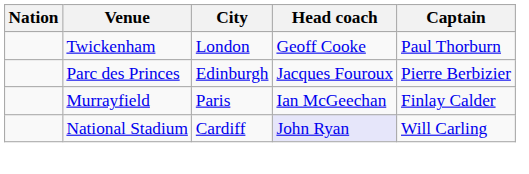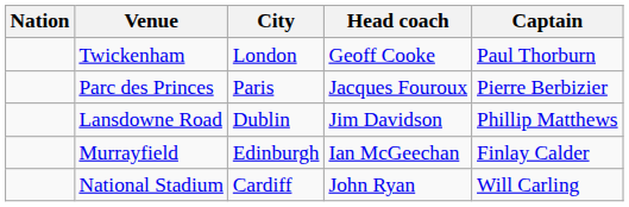 <table class="wikitable">
 <tr>
 <th>Nation</th>
 <th>Venue</th>
 <th>City</th>
 <th>Head coach</th>
 <th>Captain</th>
 </tr>
 <tr>
 <td></td>
 <td><a href='#'>Twickenham</a></td>
 <td><a href='#'>London</a></td>
 <td><a href='#'>Geoff Cooke</a></td>
 <td><a href='#'>Paul Thorburn</a></td>
 </tr>
 <tr>
 <td></td>
 <td><a href='#'>Parc des Princes</a></td>
-<td><a href='#'>Edinburgh</a></td>
+<td><a href='#'>Paris</a></td>
 <td><a href='#'>Jacques Fouroux</a></td>
 <td><a href='#'>Pierre Berbizier</a></td>
 </tr>
 <tr>
 <td></td>
+<td><a href='#'>Lansdowne Road</a></td>
+<td><a href='#'>Dublin</a></td>
+<td><a href='#'>Jim Davidson</a></td>
+<td><a href='#'>Phillip Matthews</a></td>
+</tr>
+<tr>
+<td></td>
 <td><a href='#'>Murrayfield</a></td>
-<td><a href='#'>Paris</a></td>
+<td><a href='#'>Edinburgh</a></td>
 <td><a href='#'>Ian McGeechan</a></td>
 <td><a href='#'>Finlay Calder</a></td>
 </tr>
 <tr>
 <td></td>
 <td><a href='#'>National Stadium</a></td>
 <td><a href='#'>Cardiff</a></td>
-<td style="background: lavender;"><a href='#'>John Ryan</a></td>
+<td><a href='#'>John Ryan</a></td>
 <td><a href='#'>Will Carling</a></td>
 </tr>
 </table>
